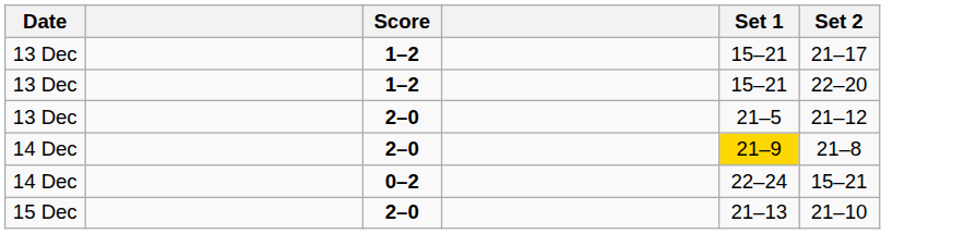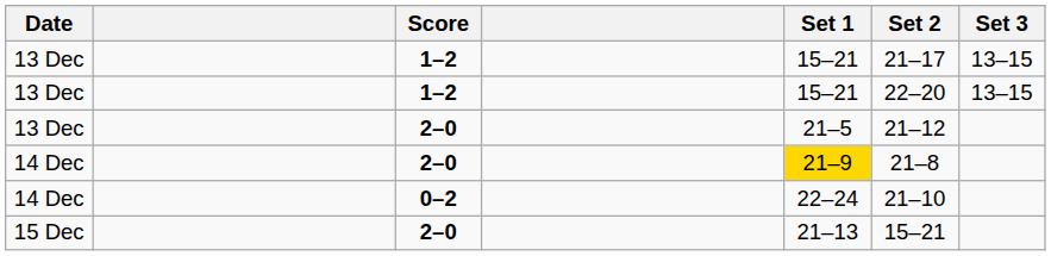 <table class="wikitable" style="text-align: center; font-size:90% ">
 <tr>
 <th width="50">Date</th>
 <th align="right" width="190"></th>
 <th width="50">Score</th>
 <th align="left" width="190"></th>
 <th width="50">Set 1</th>
 <th width="50">Set 2</th>
+<th width="50">Set 3</th>
 </tr>
 <tr>
 <td>13 Dec</td>
 <td align=right></td>
 <td align=center><strong>1–2</strong></td>
 <td align=left><strong></strong></td>
 <td>15–21</td>
 <td>21–17</td>
+<td>13–15</td>
 </tr>
 <tr>
 <td>13 Dec</td>
 <td align=right></td>
 <td align=center><strong>1–2</strong></td>
 <td align=left><strong></strong></td>
 <td>15–21</td>
 <td>22–20</td>
+<td>13–15</td>
 </tr>
 <tr>
 <td>13 Dec</td>
 <td align=right><strong></strong></td>
 <td align=center><strong>2–0</strong></td>
 <td align=left></td>
 <td>21–5</td>
 <td>21–12</td>
+<td></td>
 </tr>
 <tr>
 <td>14 Dec</td>
 <td align=right><strong></strong></td>
 <td align=center><strong>2–0</strong></td>
 <td align=left></td>
 <td style="background: gold;">21–9</td>
 <td>21–8</td>
+<td></td>
 </tr>
 <tr>
 <td>14 Dec</td>
 <td align=right></td>
 <td align=center><strong>0–2</strong></td>
 <td align=left><strong></strong></td>
 <td>22–24</td>
-<td>15–21</td>
+<td>21–10</td>
+<td></td>
 </tr>
 <tr>
 <td>15 Dec</td>
 <td align=right><strong></strong></td>
 <td align=center><strong>2–0</strong></td>
 <td align=left></td>
 <td>21–13</td>
-<td>21–10</td>
+<td>15–21</td>
+<td></td>
 </tr>
 </table>
